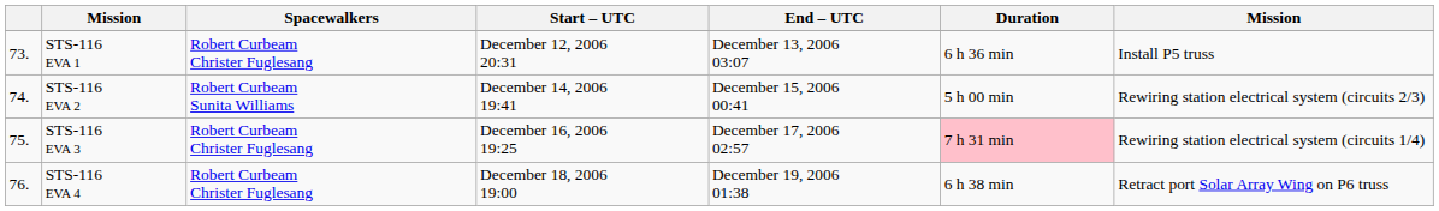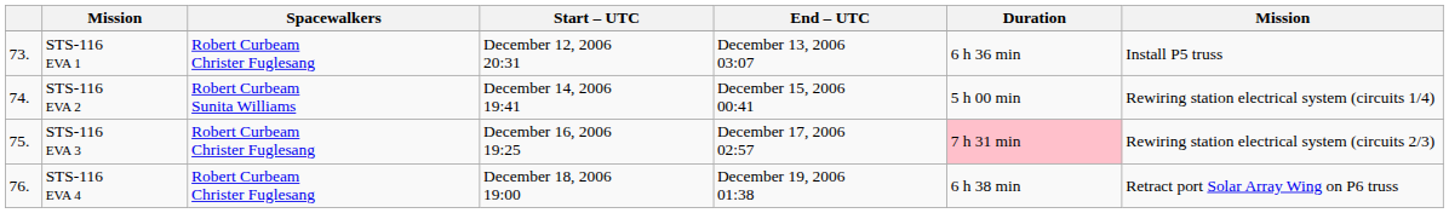 <table class="wikitable">
 <tr style="background:#efefef;">
 <th width="2.5%"></th>
 <th width="10%"><strong>Mission</strong></th>
 <th width="20%"><strong>Spacewalkers</strong></th>
 <th width="16%"><strong>Start – UTC</strong></th>
 <th width="16%"><strong>End – UTC</strong></th>
 <th width="12%"><strong>Duration</strong></th>
 <th width="22%"><strong>Mission</strong></th>
 </tr>
 <tr>
 </tr>
 <tr>
 <td>73.</td>
 <td>STS-116<br><small>EVA 1</small></td>
 <td><a href='#'>Robert Curbeam</a><br><a href='#'>Christer Fuglesang</a></td>
 <td>December 12, 2006<br> 20:31</td>
 <td>December 13, 2006<br> 03:07</td>
 <td>6 h 36 min</td>
 <td>Install P5 truss</td>
 </tr>
 <tr>
 <td>74.</td>
 <td>STS-116<br><small>EVA 2</small></td>
 <td><a href='#'>Robert Curbeam</a><br><a href='#'>Sunita Williams</a></td>
 <td>December 14, 2006<br> 19:41</td>
 <td>December 15, 2006<br> 00:41</td>
 <td>5 h 00 min</td>
-<td>Rewiring station electrical system (circuits 2/3)</td>
+<td>Rewiring station electrical system (circuits 1/4)</td>
 </tr>
 <tr>
 <td>75.</td>
 <td>STS-116<br><small>EVA 3</small></td>
 <td><a href='#'>Robert Curbeam</a><br><a href='#'>Christer Fuglesang</a></td>
 <td>December 16, 2006<br> 19:25</td>
 <td>December 17, 2006<br> 02:57</td>
 <td style="background: pink;">7 h 31 min</td>
-<td>Rewiring station electrical system (circuits 1/4)</td>
+<td>Rewiring station electrical system (circuits 2/3)</td>
 </tr>
 <tr>
 <td>76.</td>
 <td>STS-116<br><small>EVA 4</small></td>
 <td><a href='#'>Robert Curbeam</a><br><a href='#'>Christer Fuglesang</a></td>
 <td>December 18, 2006<br> 19:00</td>
 <td>December 19, 2006<br> 01:38</td>
 <td>6 h 38 min</td>
 <td>Retract port <a href='#'>Solar Array Wing</a> on P6 truss</td>
 </tr>
 </table>
